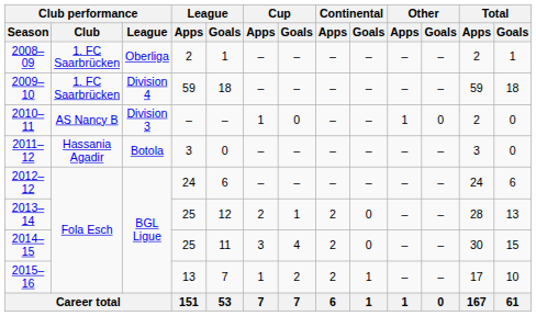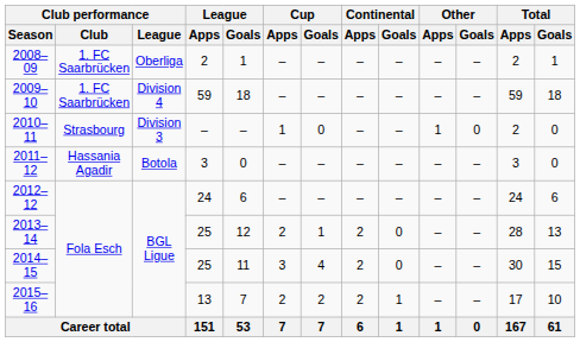 <table class="wikitable" style="text-align: center;">
 <tr>
 <th colspan="3">Club performance</th>
 <th colspan="2">League</th>
 <th colspan="2">Cup</th>
 <th colspan="2">Continental</th>
 <th colspan="2">Other</th>
 <th colspan="2">Total</th>
 </tr>
 <tr>
 <th>Season</th>
 <th>Club</th>
 <th>League</th>
 <th>Apps</th>
 <th>Goals</th>
 <th>Apps</th>
 <th>Goals</th>
 <th>Apps</th>
 <th>Goals</th>
 <th>Apps</th>
 <th>Goals</th>
 <th>Apps</th>
 <th>Goals</th>
 </tr>
 <tr>
 <td><a href='#'>2008–09</a></td>
 <td><a href='#'>1. FC Saarbrücken</a></td>
 <td><a href='#'>Oberliga</a></td>
 <td>2</td>
 <td>1</td>
 <td>–</td>
 <td>–</td>
 <td>–</td>
 <td>–</td>
 <td>–</td>
 <td>–</td>
 <td>2</td>
 <td>1</td>
 </tr>
 <tr>
 <td><a href='#'>2009–10</a></td>
 <td><a href='#'>1. FC Saarbrücken</a></td>
 <td><a href='#'>Division 4</a></td>
 <td>59</td>
 <td>18</td>
 <td>–</td>
 <td>–</td>
 <td>–</td>
 <td>–</td>
 <td>–</td>
 <td>–</td>
 <td>59</td>
 <td>18</td>
 </tr>
 <tr>
 <td><a href='#'>2010–11</a></td>
-<td><a href='#'>AS Nancy B</a></td>
+<td><a href='#'>Strasbourg</a></td>
 <td><a href='#'>Division 3</a></td>
 <td>–</td>
 <td>–</td>
 <td>1</td>
 <td>0</td>
 <td>–</td>
 <td>–</td>
 <td>1</td>
 <td>0</td>
 <td>2</td>
 <td>0</td>
 </tr>
 <tr>
 <td><a href='#'>2011–12</a></td>
 <td><a href='#'>Hassania Agadir</a></td>
 <td><a href='#'>Botola</a></td>
 <td>3</td>
 <td>0</td>
 <td>–</td>
 <td>–</td>
 <td>–</td>
 <td>–</td>
 <td>–</td>
 <td>–</td>
 <td>3</td>
 <td>0</td>
 </tr>
 <tr>
 <td><a href='#'>2012–12</a></td>
 <td rowspan=4><a href='#'>Fola Esch</a></td>
 <td rowspan=4><a href='#'>BGL Ligue</a></td>
 <td>24</td>
 <td>6</td>
 <td>–</td>
 <td>–</td>
 <td>–</td>
 <td>–</td>
 <td>–</td>
 <td>–</td>
 <td>24</td>
 <td>6</td>
 </tr>
 <tr>
 <td><a href='#'>2013–14</a></td>
 <td>25</td>
 <td>12</td>
 <td>2</td>
 <td>1</td>
 <td>2</td>
 <td>0</td>
 <td>–</td>
 <td>–</td>
 <td>28</td>
 <td>13</td>
 </tr>
 <tr>
 <td><a href='#'>2014–15</a></td>
 <td>25</td>
 <td>11</td>
 <td>3</td>
 <td>4</td>
 <td>2</td>
 <td>0</td>
 <td>–</td>
 <td>–</td>
 <td>30</td>
 <td>15</td>
 </tr>
 <tr>
 <td><a href='#'>2015–16</a></td>
 <td>13</td>
 <td>7</td>
-<td>1</td>
+<td>2</td>
 <td>2</td>
 <td>2</td>
 <td>1</td>
 <td>–</td>
 <td>–</td>
 <td>17</td>
 <td>10</td>
 </tr>
 <tr>
 <th colspan="3">Career total</th>
 <th>151</th>
 <th>53</th>
 <th>7</th>
 <th>7</th>
 <th>6</th>
 <th>1</th>
 <th>1</th>
 <th>0</th>
 <th>167</th>
 <th>61</th>
 </tr>
 </table>
